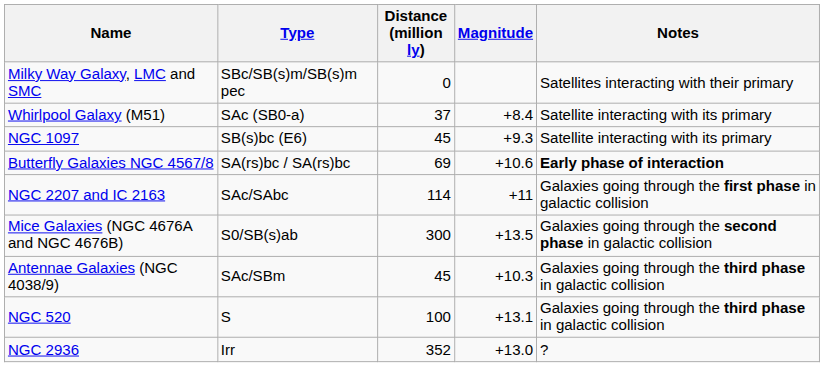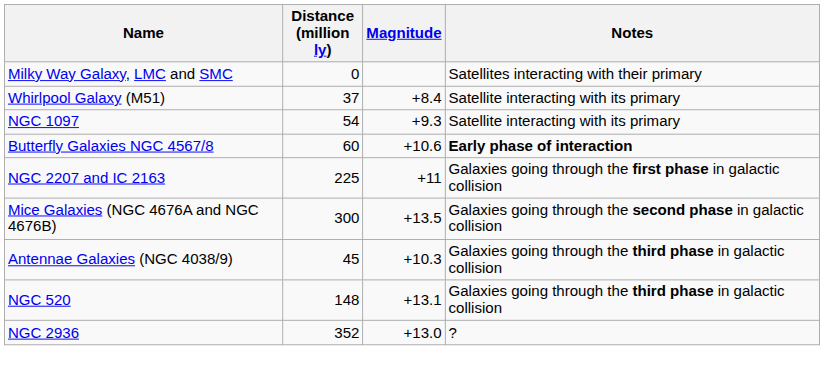 <table class="wikitable sortable">
 <tr>
 <th>Name</th>
-<th><a href='#'>Type</a></th>
 <th>Distance<br>(million <a href='#'>ly</a>)</th>
 <th><a href='#'>Magnitude</a></th>
 <th>Notes</th>
 </tr>
 <tr>
 <td><a href='#'>Milky Way Galaxy</a>, <a href='#'>LMC</a> and <a href='#'>SMC</a></td>
-<td>SBc/SB(s)m/SB(s)m pec</td>
 <td style="text-align:right;">0</td>
 <td style="text-align:right;"></td>
 <td>Satellites interacting with their primary</td>
 </tr>
 <tr>
 <td><a href='#'>Whirlpool Galaxy</a> (M51)</td>
-<td>SAc (SB0-a)</td>
 <td style="text-align:right;">37</td>
 <td style="text-align:right;">+8.4</td>
 <td>Satellite interacting with its primary</td>
 </tr>
 <tr>
 <td><a href='#'>NGC 1097</a></td>
-<td>SB(s)bc (E6)</td>
-<td style="text-align:right;">45</td>
+<td style="text-align:right;">54</td>
 <td style="text-align:right;">+9.3</td>
 <td>Satellite interacting with its primary</td>
 </tr>
 <tr>
 <td><a href='#'>Butterfly Galaxies NGC 4567/8</a></td>
-<td>SA(rs)bc / SA(rs)bc</td>
-<td style="text-align:right;">69</td>
+<td style="text-align:right;">60</td>
 <td style="text-align:right;">+10.6</td>
 <td><strong>Early phase of interaction</strong></td>
 </tr>
 <tr>
 <td><a href='#'>NGC 2207 and IC 2163</a></td>
-<td>SAc/SAbc</td>
-<td style="text-align:right;">114</td>
+<td style="text-align:right;">225</td>
 <td style="text-align:right;">+11</td>
 <td>Galaxies going through the <strong>first phase</strong> in galactic collision</td>
 </tr>
 <tr>
 <td><a href='#'>Mice Galaxies</a> (NGC 4676A and NGC 4676B)</td>
-<td>S0/SB(s)ab</td>
 <td style="text-align:right;">300</td>
 <td style="text-align:right;">+13.5</td>
 <td>Galaxies going through the <strong>second phase</strong> in galactic collision</td>
 </tr>
 <tr>
 <td><a href='#'>Antennae Galaxies</a> (NGC 4038/9)</td>
-<td>SAc/SBm</td>
 <td style="text-align:right;">45</td>
 <td style="text-align:right;">+10.3</td>
 <td>Galaxies going through the <strong>third phase</strong> in galactic collision</td>
 </tr>
 <tr>
 <td><a href='#'>NGC 520</a></td>
-<td>S</td>
-<td style="text-align:right;">100</td>
+<td style="text-align:right;">148</td>
 <td style="text-align:right;">+13.1</td>
 <td>Galaxies going through the <strong>third phase</strong> in galactic collision</td>
 </tr>
 <tr>
 <td><a href='#'>NGC 2936</a></td>
-<td>Irr</td>
 <td style="text-align:right;">352</td>
 <td style="text-align:right;">+13.0</td>
 <td>?</td>
 </tr>
 </table>
